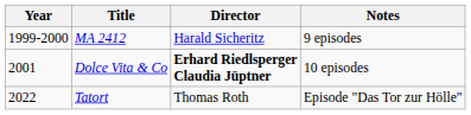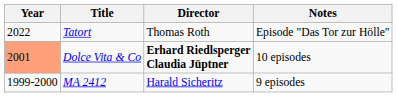 <table class="wikitable">
 <tr>
 <th>Year</th>
 <th>Title</th>
 <th>Director</th>
 <th>Notes</th>
 </tr>
 <tr>
+<td>2022</td>
+<td><em><a href='#'>Tatort</a></em></td>
+<td>Thomas Roth</td>
+<td>Episode "Das Tor zur Hölle"</td>
+</tr>
+<tr>
+<td style="background: lightsalmon;">2001</td>
+<td><em><a href='#'>Dolce Vita & Co</a></em></td>
+<td><strong>Erhard Riedlsperger<br>Claudia Jüptner</strong></td>
+<td>10 episodes</td>
+</tr>
+<tr>
 <td>1999-2000</td>
 <td><em><a href='#'>MA 2412</a></em></td>
 <td><a href='#'>Harald Sicheritz</a></td>
 <td>9 episodes</td>
 </tr>
-<tr>
-<td>2001</td>
-<td><em><a href='#'>Dolce Vita & Co</a></em></td>
-<td><strong>Erhard Riedlsperger<br>Claudia Jüptner</strong></td>
-<td>10 episodes</td>
-</tr>
-<tr>
-<td>2022</td>
-<td><em><a href='#'>Tatort</a></em></td>
-<td>Thomas Roth</td>
-<td>Episode "Das Tor zur Hölle"</td>
-</tr>
 </table>
